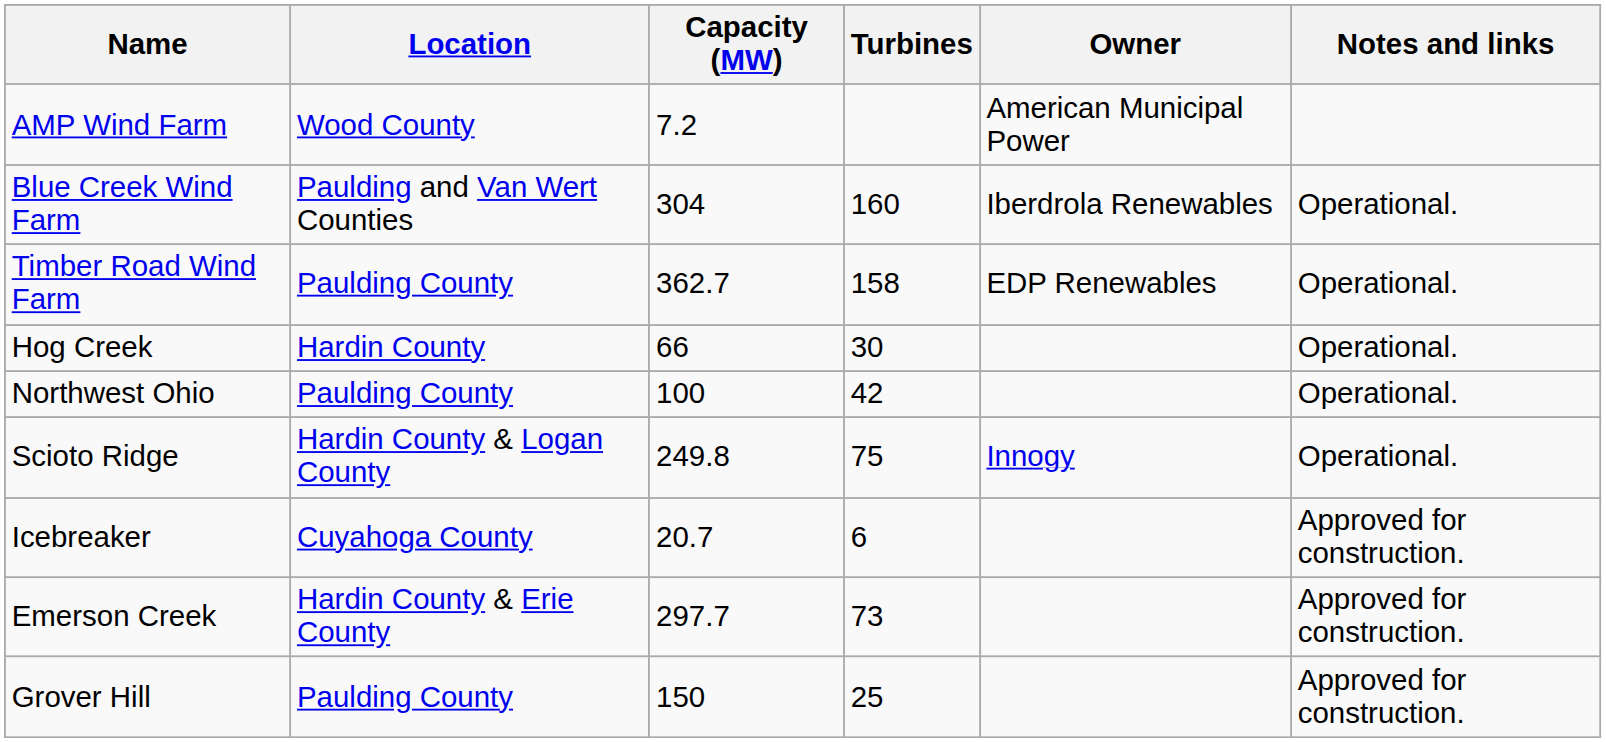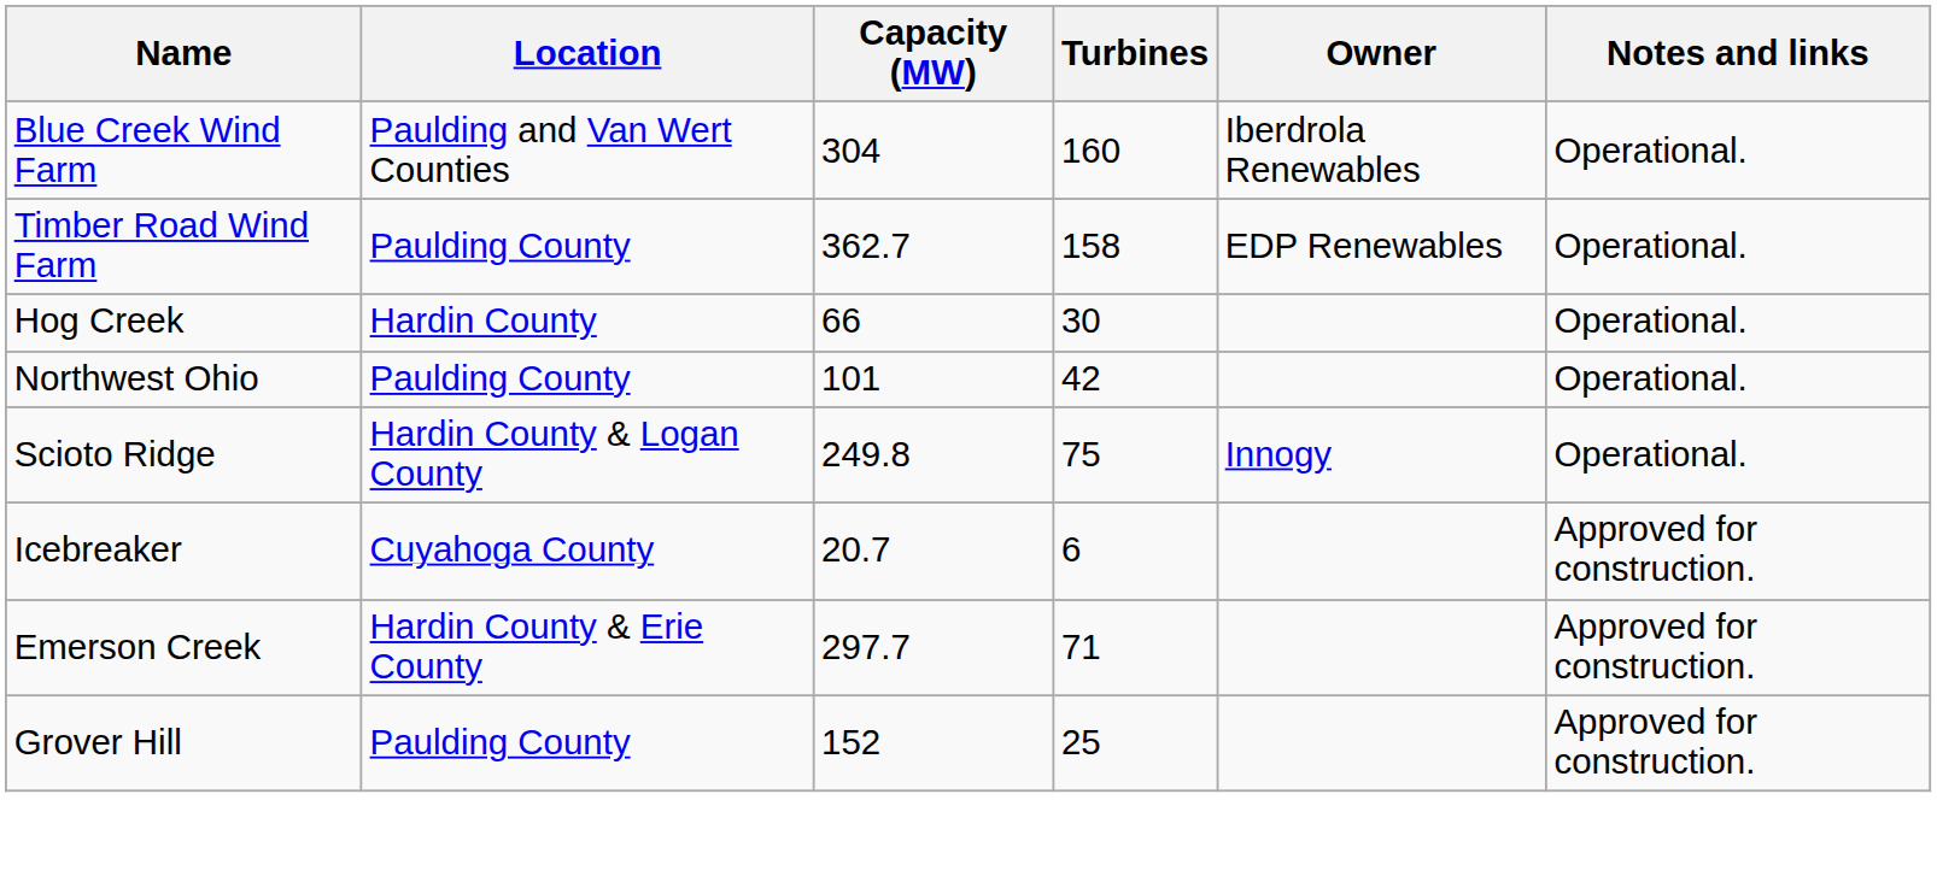 <table class="wikitable sortable">
 <tr>
 <th>Name</th>
 <th><a href='#'>Location</a></th>
 <th>Capacity (<a href='#'>MW</a>)</th>
 <th>Turbines</th>
 <th>Owner</th>
 <th>Notes and links</th>
-</tr>
-<tr>
-<td><a href='#'>AMP Wind Farm</a></td>
-<td><a href='#'>Wood County</a></td>
-<td>7.2</td>
-<td></td>
-<td>American Municipal Power</td>
-<td></td>
 </tr>
 <tr>
 <td><a href='#'>Blue Creek Wind Farm</a></td>
 <td><a href='#'>Paulding</a> and <a href='#'>Van Wert</a> Counties</td>
 <td>304</td>
 <td>160</td>
 <td>Iberdrola Renewables</td>
 <td>Operational.</td>
 </tr>
 <tr>
 <td><a href='#'>Timber Road Wind Farm</a></td>
 <td><a href='#'>Paulding County</a></td>
 <td>362.7</td>
 <td>158</td>
 <td>EDP Renewables</td>
 <td>Operational.</td>
 </tr>
 <tr>
 <td>Hog Creek</td>
 <td><a href='#'>Hardin County</a></td>
 <td>66</td>
 <td>30</td>
 <td></td>
 <td>Operational.</td>
 </tr>
 <tr>
 <td>Northwest Ohio</td>
 <td><a href='#'>Paulding County</a></td>
-<td>100</td>
+<td>101</td>
 <td>42</td>
 <td></td>
 <td>Operational.</td>
 </tr>
 <tr>
 <td>Scioto Ridge</td>
 <td><a href='#'>Hardin County</a> & <a href='#'>Logan County</a></td>
 <td>249.8</td>
 <td>75</td>
 <td><a href='#'>Innogy</a></td>
 <td>Operational.</td>
 </tr>
 <tr>
 <td>Icebreaker</td>
 <td><a href='#'>Cuyahoga County</a></td>
 <td>20.7</td>
 <td>6</td>
 <td></td>
 <td>Approved for construction.</td>
 </tr>
 <tr>
 <td>Emerson Creek</td>
 <td><a href='#'>Hardin County</a> & <a href='#'>Erie County</a></td>
 <td>297.7</td>
-<td>73</td>
+<td>71</td>
 <td></td>
 <td>Approved for construction.</td>
 </tr>
 <tr>
 <td>Grover Hill</td>
 <td><a href='#'>Paulding County</a></td>
-<td>150</td>
+<td>152</td>
 <td>25</td>
 <td></td>
 <td>Approved for construction.</td>
 </tr>
 </table>
